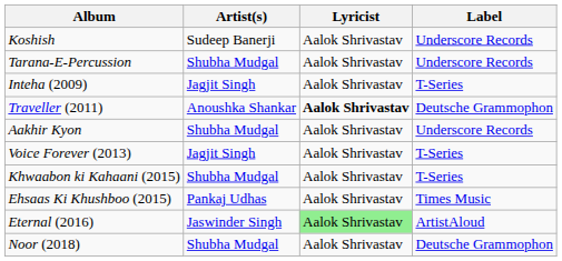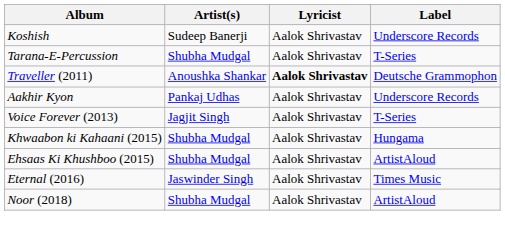 <table class="wikitable">
 <tr>
 <th>Album</th>
 <th>Artist(s)</th>
 <th>Lyricist</th>
 <th>Label</th>
 </tr>
 <tr>
 <td><em>Koshish</em></td>
 <td>Sudeep Banerji</td>
 <td>Aalok Shrivastav</td>
 <td><a href='#'>Underscore Records</a></td>
 </tr>
 <tr>
 <td><em>Tarana-E-Percussion</em></td>
 <td><a href='#'>Shubha Mudgal</a></td>
 <td>Aalok Shrivastav</td>
-<td><a href='#'>Underscore Records</a></td>
-</tr>
-<tr>
-<td><em>Inteha</em> (2009)</td>
-<td><a href='#'>Jagjit Singh</a></td>
-<td>Aalok Shrivastav</td>
 <td><a href='#'>T-Series</a></td>
 </tr>
 <tr>
 <td><em><a href='#'>Traveller</a></em> (2011)</td>
 <td><a href='#'>Anoushka Shankar</a></td>
 <td><strong>Aalok Shrivastav</strong></td>
 <td><a href='#'>Deutsche Grammophon</a></td>
 </tr>
 <tr>
 <td><em>Aakhir Kyon</em></td>
-<td><a href='#'>Shubha Mudgal</a></td>
+<td><a href='#'>Pankaj Udhas</a></td>
 <td>Aalok Shrivastav</td>
 <td><a href='#'>Underscore Records</a></td>
 </tr>
 <tr>
 <td><em>Voice Forever</em> (2013)</td>
 <td><a href='#'>Jagjit Singh</a></td>
 <td>Aalok Shrivastav</td>
 <td><a href='#'>T-Series</a></td>
 </tr>
 <tr>
 <td><em>Khwaabon ki Kahaani</em> (2015)</td>
 <td><a href='#'>Shubha Mudgal</a></td>
 <td>Aalok Shrivastav</td>
-<td><a href='#'>T-Series</a></td>
+<td><a href='#'>Hungama</a></td>
 </tr>
 <tr>
 <td><em>Ehsaas Ki Khushboo</em> (2015)</td>
-<td><a href='#'>Pankaj Udhas</a></td>
+<td><a href='#'>Shubha Mudgal</a></td>
 <td>Aalok Shrivastav</td>
-<td><a href='#'>Times Music</a></td>
+<td><a href='#'>ArtistAloud</a></td>
 </tr>
 <tr>
 <td><em>Eternal</em> (2016)</td>
 <td><a href='#'>Jaswinder Singh</a></td>
-<td style="background: lightgreen;">Aalok Shrivastav</td>
-<td><a href='#'>ArtistAloud</a></td>
+<td>Aalok Shrivastav</td>
+<td><a href='#'>Times Music</a></td>
 </tr>
 <tr>
 <td><em>Noor</em> (2018)</td>
 <td><a href='#'>Shubha Mudgal</a></td>
 <td>Aalok Shrivastav</td>
-<td><a href='#'>Deutsche Grammophon</a></td>
+<td><a href='#'>ArtistAloud</a></td>
 </tr>
 </table>
